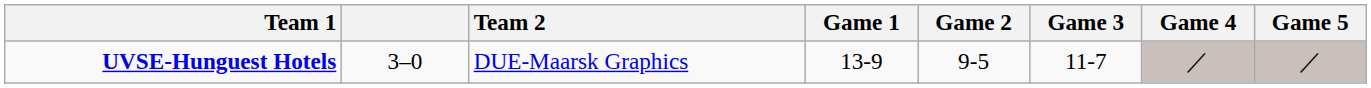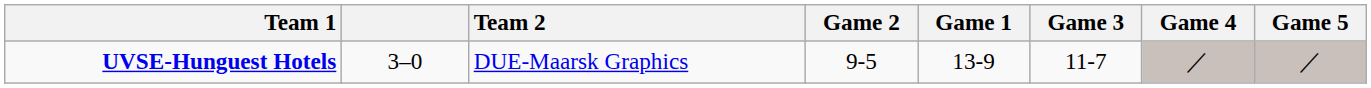 <table class=wikitable style="text-align:center">
 <tr>
 <th style="width:225px; text-align:right;">Team 1</th>
 <th style="width:80px;"></th>
 <th style="width:225px; text-align:left;">Team 2</th>
+<th style="width:70px;">Game 2</th>
 <th style="width:70px;">Game 1</th>
-<th style="width:70px;">Game 2</th>
 <th style="width:70px;">Game 3</th>
 <th style="width:70px;">Game 4</th>
 <th style="width:70px;">Game 5</th>
 </tr>
 <tr>
 <td align=right><strong><a href='#'>UVSE-Hunguest Hotels</a></strong> </td>
 <td>3–0</td>
 <td align=left> <a href='#'>DUE-Maarsk Graphics</a></td>
+<td>9-5</td>
 <td>13-9</td>
-<td>9-5</td>
 <td>11-7</td>
 <td bgcolor=#c9c0bb>／</td>
 <td bgcolor=#c9c0bb>／</td>
 </tr>
 </table>
